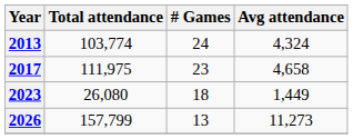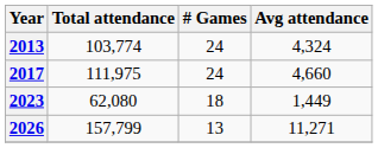 <table class="wikitable plainrowheaders sortable" style="text-align: center;">
 <tr>
 <th scope="col">Year</th>
 <th scope="col">Total attendance</th>
 <th scope="col"># Games</th>
 <th scope="col">Avg attendance</th>
 </tr>
 <tr>
 <th scope="row"><a href='#'>2013</a></th>
 <td>103,774</td>
 <td>24</td>
 <td>4,324</td>
 </tr>
 <tr>
 <th scope="row"><a href='#'>2017</a></th>
 <td>111,975</td>
-<td>23</td>
-<td>4,658</td>
+<td>24</td>
+<td>4,660</td>
 </tr>
 <tr>
 <th scope="row"><a href='#'>2023</a></th>
-<td>26,080</td>
+<td>62,080</td>
 <td>18</td>
 <td>1,449</td>
 </tr>
 <tr>
 <th scope="row"><a href='#'>2026</a></th>
 <td>157,799</td>
 <td>13</td>
-<td>11,273</td>
+<td>11,271</td>
 </tr>
 <tr>
 </tr>
 </table>
